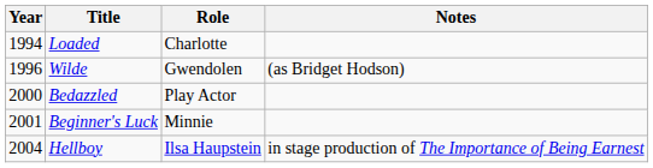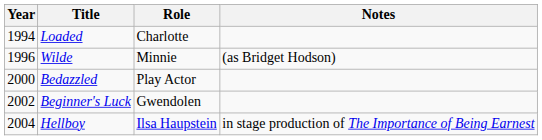 <table class="wikitable" style="font-size: 90%;">
 <tr>
 <th><big>Year</big></th>
 <th><big>Title</big></th>
 <th><big>Role</big></th>
 <th><big>Notes</big></th>
 </tr>
 <tr>
 <td><big>1994</big></td>
 <td><em><a href='#'><big>Loaded</big></a></em></td>
 <td><big>Charlotte</big></td>
 <td></td>
 </tr>
 <tr>
 <td><big>1996</big></td>
 <td><em><a href='#'><big>Wilde</big></a></em></td>
-<td><big>Gwendolen</big></td>
+<td><big>Minnie</big></td>
 <td><big>(as Bridget Hodson)</big></td>
 </tr>
 <tr>
 <td><big>2000</big></td>
 <td><em><a href='#'><big>Bedazzled</big></a></em></td>
 <td><big>Play Actor</big></td>
 <td></td>
 </tr>
 <tr>
-<td><big>2001</big></td>
+<td><big>2002</big></td>
 <td><em><a href='#'><big>Beginner's Luck</big></a></em></td>
-<td><big>Minnie</big></td>
+<td><big>Gwendolen</big></td>
 <td></td>
 </tr>
 <tr>
 <td><big>2004</big></td>
 <td><em><a href='#'><big>Hellboy</big></a></em></td>
 <td><a href='#'><big>Ilsa Haupstein</big></a></td>
 <td><big>in stage production of <em><a href='#'>The Importance of Being Earnest</a></em></big></td>
 </tr>
 </table>
